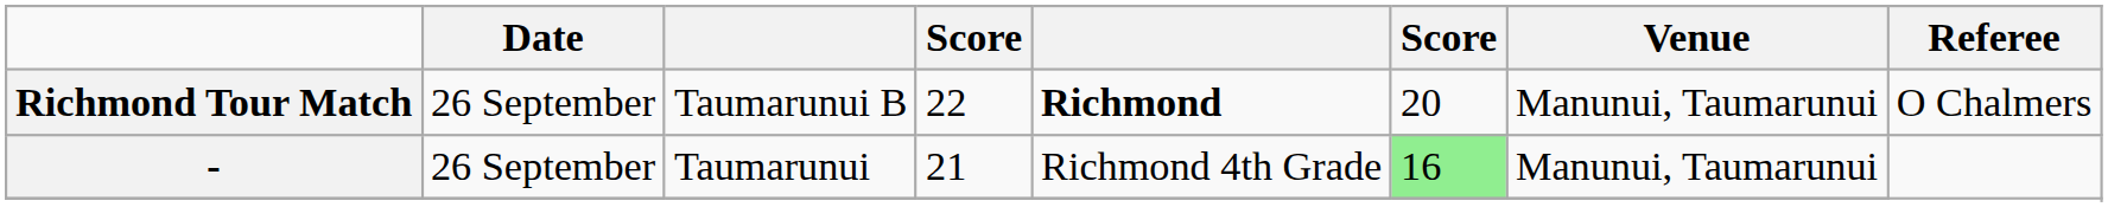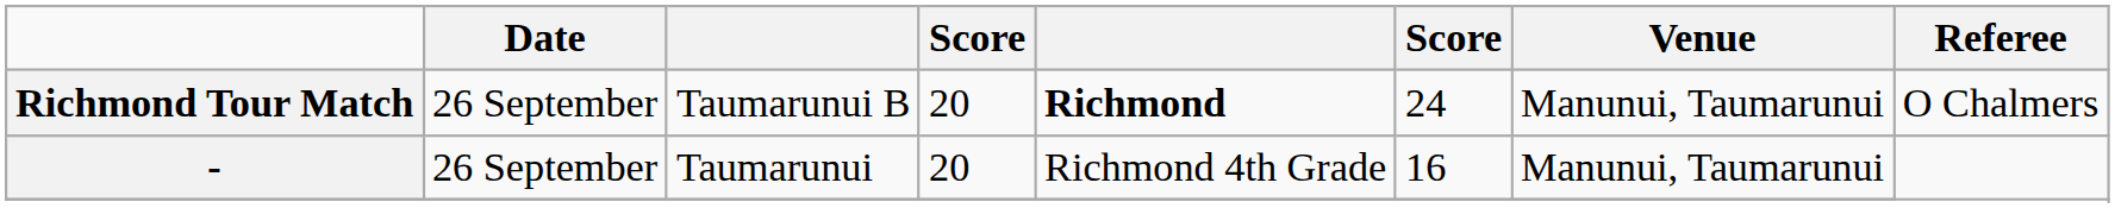 <table class="wikitable mw-collapsible">
 <tr>
 <td></td>
 <th scope="col">Date</th>
 <th scope="col"></th>
 <th scope="col">Score</th>
 <th scope="col"></th>
 <th scope="col">Score</th>
 <th scope="col">Venue</th>
 <th scope="col">Referee</th>
 </tr>
 <tr>
 <th scope="row">Richmond Tour Match</th>
 <td>26 September </td>
 <td>Taumarunui B</td>
-<td>22</td>
+<td>20</td>
 <td><strong>Richmond</strong></td>
-<td>20</td>
+<td>24</td>
 <td>Manunui, Taumarunui</td>
 <td>O Chalmers</td>
 </tr>
 <tr>
 <th scope="row">-</th>
 <td>26 September</td>
 <td>Taumarunui</td>
-<td>21</td>
+<td>20</td>
 <td>Richmond 4th Grade</td>
-<td style="background: lightgreen;">16</td>
+<td>16</td>
 <td>Manunui, Taumarunui</td>
 </tr>
 <tr>
 </tr>
 </table>
